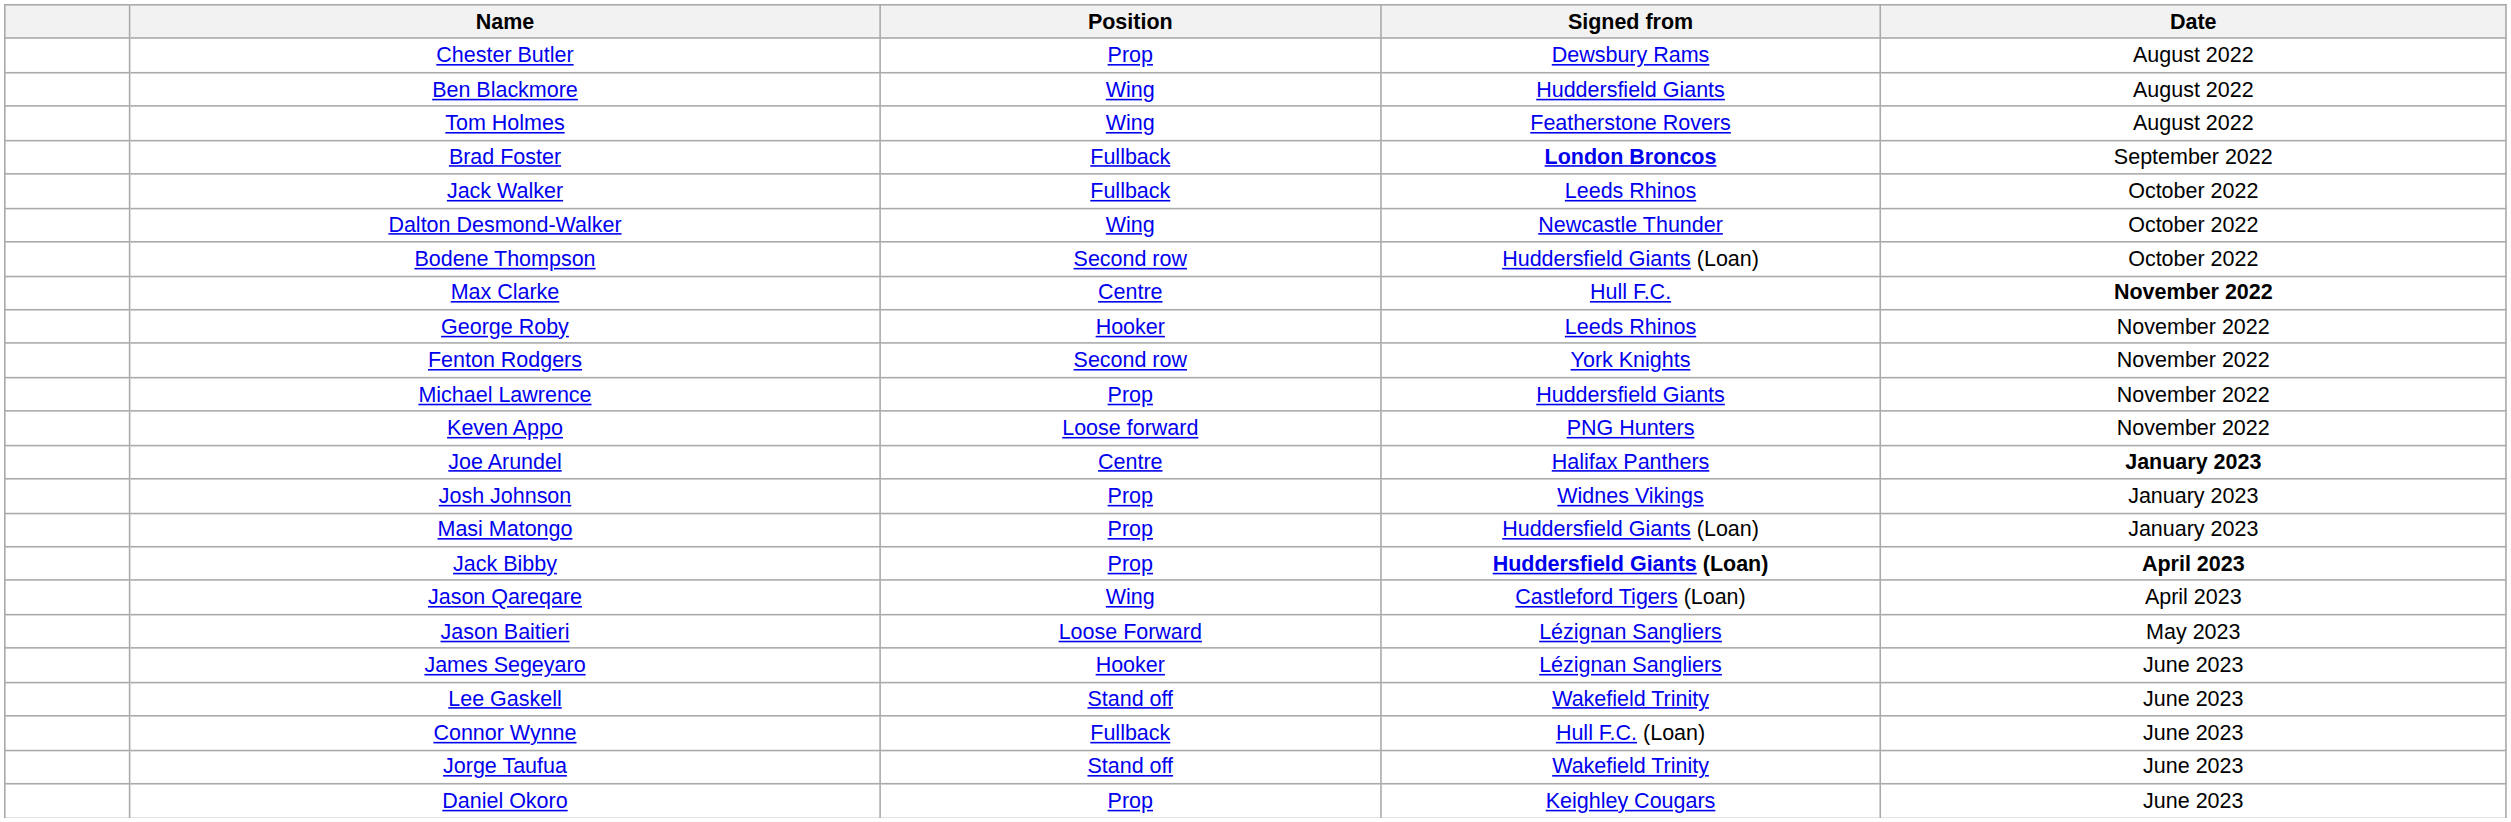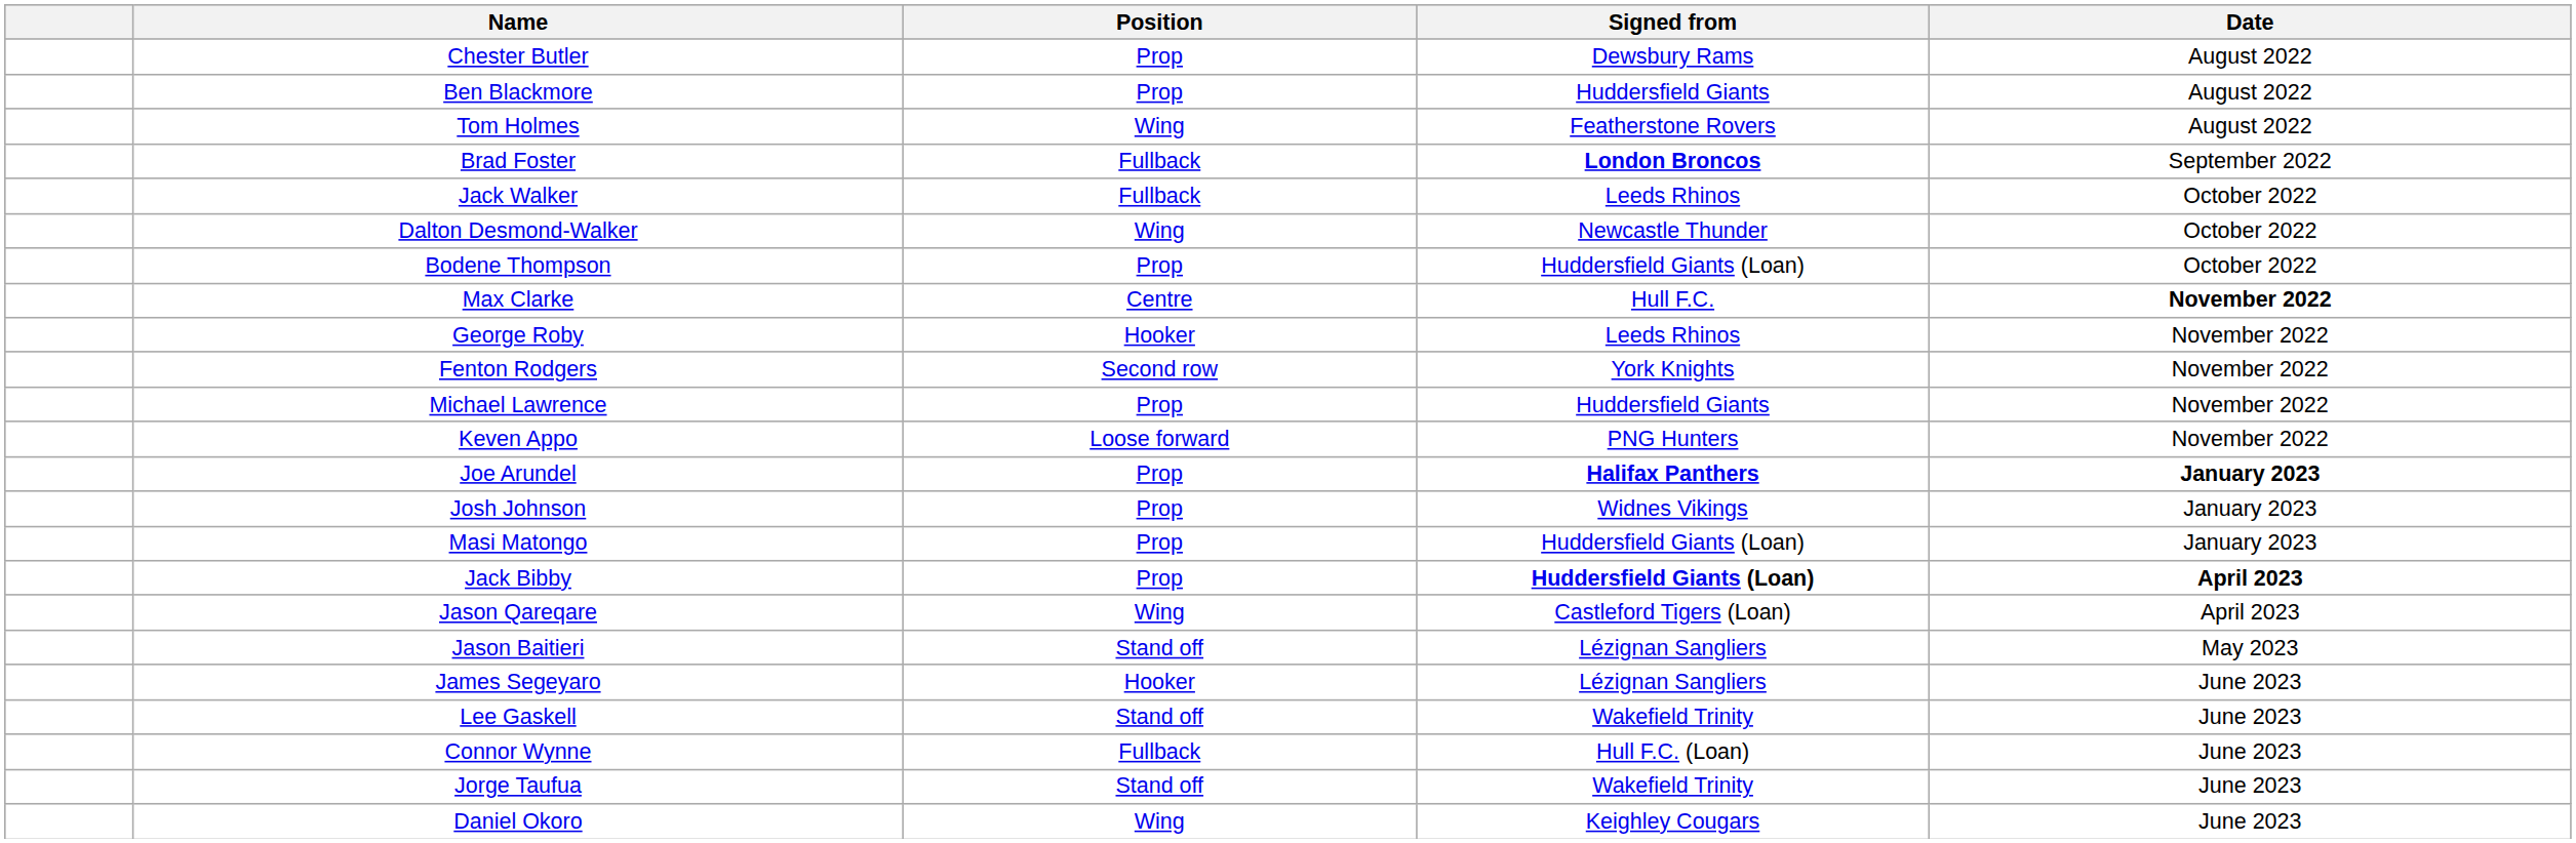 <table class="wikitable sortable"  style="width:100%; font-size:85%;">
 <tr style="background:#efefef;">
 <th width=5%></th>
 <th width=30%>Name</th>
 <th !width=30%>Position</th>
 <th width=20%>Signed from</th>
 <th width=25%>Date</th>
 </tr>
 <tr style="background:#fff;">
 <td align=center></td>
 <td align=center><a href='#'>Chester Butler</a></td>
 <td align=center><a href='#'>Prop</a></td>
 <td align=center><a href='#'>Dewsbury Rams</a></td>
 <td align=center>August 2022</td>
 </tr>
 <tr style="background:#fff;">
 <td align=center></td>
 <td align=center><a href='#'>Ben Blackmore</a></td>
-<td align=center><a href='#'>Wing</a></td>
+<td align=center><a href='#'>Prop</a></td>
 <td align=center><a href='#'>Huddersfield Giants</a></td>
 <td align=center>August 2022</td>
 </tr>
 <tr style="background:#fff;">
 <td align=center></td>
 <td align=center><a href='#'>Tom Holmes</a></td>
 <td align=center><a href='#'>Wing</a></td>
 <td align=center><a href='#'>Featherstone Rovers</a></td>
 <td align=center>August 2022</td>
 </tr>
 <tr style="background:#fff;">
 <td align=center></td>
 <td align=center><a href='#'>Brad Foster</a></td>
 <td align=center><a href='#'>Fullback</a></td>
 <td align=center><strong><a href='#'>London Broncos</a></strong></td>
 <td align=center>September 2022</td>
 </tr>
 <tr style="background:#fff;">
 <td align=center></td>
 <td align=center><a href='#'>Jack Walker</a></td>
 <td align=center><a href='#'>Fullback</a></td>
 <td align=center><a href='#'>Leeds Rhinos</a></td>
 <td align=center>October 2022</td>
 </tr>
 <tr style="background:#fff;">
 <td align=center></td>
 <td align=center><a href='#'>Dalton Desmond-Walker</a></td>
 <td align=center><a href='#'>Wing</a></td>
 <td align=center><a href='#'>Newcastle Thunder</a></td>
 <td align=center>October 2022</td>
 </tr>
 <tr style="background:#fff;">
 <td align=center></td>
 <td align=center><a href='#'>Bodene Thompson</a></td>
-<td align=center><a href='#'>Second row</a></td>
+<td align=center><a href='#'>Prop</a></td>
 <td align=center><a href='#'>Huddersfield Giants</a> (Loan)</td>
 <td align=center>October 2022</td>
 </tr>
 <tr style="background:#fff;">
 <td align=center></td>
 <td align=center><a href='#'>Max Clarke</a></td>
 <td align=center><a href='#'>Centre</a></td>
 <td align=center><a href='#'>Hull F.C.</a></td>
 <td align=center><strong>November 2022</strong></td>
 </tr>
 <tr style="background:#fff;">
 <td align=center></td>
 <td align=center><a href='#'>George Roby</a></td>
 <td align=center><a href='#'>Hooker</a></td>
 <td align=center><a href='#'>Leeds Rhinos</a></td>
 <td align=center>November 2022</td>
 </tr>
 <tr style="background:#fff;">
 <td align=center></td>
 <td align=center><a href='#'>Fenton Rodgers</a></td>
 <td align=center><a href='#'>Second row</a></td>
 <td align=center><a href='#'>York Knights</a></td>
 <td align=center>November 2022</td>
 </tr>
 <tr style="background:#fff;">
 <td align=center></td>
 <td align=center><a href='#'>Michael Lawrence</a></td>
 <td align=center><a href='#'>Prop</a></td>
 <td align=center><a href='#'>Huddersfield Giants</a></td>
 <td align=center>November 2022</td>
 </tr>
 <tr style="background:#fff;">
 <td align=center></td>
 <td align=center><a href='#'>Keven Appo</a></td>
 <td align=center><a href='#'>Loose forward</a></td>
 <td align=center><a href='#'>PNG Hunters</a></td>
 <td align=center>November 2022</td>
 </tr>
 <tr style="background:#fff;">
 <td align=center></td>
 <td align=center><a href='#'>Joe Arundel</a></td>
-<td align=center><a href='#'>Centre</a></td>
-<td align=center><a href='#'>Halifax Panthers</a></td>
+<td align=center><a href='#'>Prop</a></td>
+<td align=center><strong><a href='#'>Halifax Panthers</a></strong></td>
 <td align=center><strong>January 2023</strong></td>
 </tr>
 <tr style="background:#fff;">
 <td align=center></td>
 <td align=center><a href='#'>Josh Johnson</a></td>
 <td align=center><a href='#'>Prop</a></td>
 <td align=center><a href='#'>Widnes Vikings</a></td>
 <td align=center>January 2023</td>
 </tr>
 <tr style="background:#fff;">
 <td align=center></td>
 <td align=center><a href='#'>Masi Matongo</a></td>
 <td align=center><a href='#'>Prop</a></td>
 <td align=center><a href='#'>Huddersfield Giants</a> (Loan)</td>
 <td align=center>January 2023</td>
 </tr>
 <tr style="background:#fff;">
 <td align=center></td>
 <td align=center><a href='#'>Jack Bibby</a></td>
 <td align=center><a href='#'>Prop</a></td>
 <td align=center><strong><a href='#'>Huddersfield Giants</a> (Loan)</strong></td>
 <td align=center><strong>April 2023</strong></td>
 </tr>
 <tr style="background:#fff;">
 <td align=center></td>
 <td align=center><a href='#'>Jason Qareqare</a></td>
 <td align=center><a href='#'>Wing</a></td>
 <td align=center><a href='#'>Castleford Tigers</a> (Loan)</td>
 <td align=center>April 2023</td>
 </tr>
 <tr style="background:#fff;">
 <td align=center></td>
 <td align=center><a href='#'>Jason Baitieri</a></td>
-<td align=center><a href='#'>Loose Forward</a></td>
+<td align=center><a href='#'>Stand off</a></td>
 <td align=center><a href='#'>Lézignan Sangliers</a></td>
 <td align=center>May 2023</td>
 </tr>
 <tr style="background:#fff;">
 <td align=center></td>
 <td align=center><a href='#'>James Segeyaro</a></td>
 <td align=center><a href='#'>Hooker</a></td>
 <td align=center><a href='#'>Lézignan Sangliers</a></td>
 <td align=center>June 2023</td>
 </tr>
 <tr style="background:#fff;">
 <td align=center></td>
 <td align=center><a href='#'>Lee Gaskell</a></td>
 <td align=center><a href='#'>Stand off</a></td>
 <td align=center><a href='#'>Wakefield Trinity</a></td>
 <td align=center>June 2023</td>
 </tr>
 <tr style="background:#fff;">
 <td align=center></td>
 <td align=center><a href='#'>Connor Wynne</a></td>
 <td align=center><a href='#'>Fullback</a></td>
 <td align=center><a href='#'>Hull F.C.</a> (Loan)</td>
 <td align=center>June 2023</td>
 </tr>
 <tr style="background:#fff;">
 <td align=center></td>
 <td align=center><a href='#'>Jorge Taufua</a></td>
 <td align=center><a href='#'>Stand off</a></td>
 <td align=center><a href='#'>Wakefield Trinity</a></td>
 <td align=center>June 2023</td>
 </tr>
 <tr style="background:#fff;">
 <td align=center></td>
 <td align=center><a href='#'>Daniel Okoro</a></td>
-<td align=center><a href='#'>Prop</a></td>
+<td align=center><a href='#'>Wing</a></td>
 <td align=center><a href='#'>Keighley Cougars</a></td>
 <td align=center>June 2023</td>
 </tr>
 </table>
